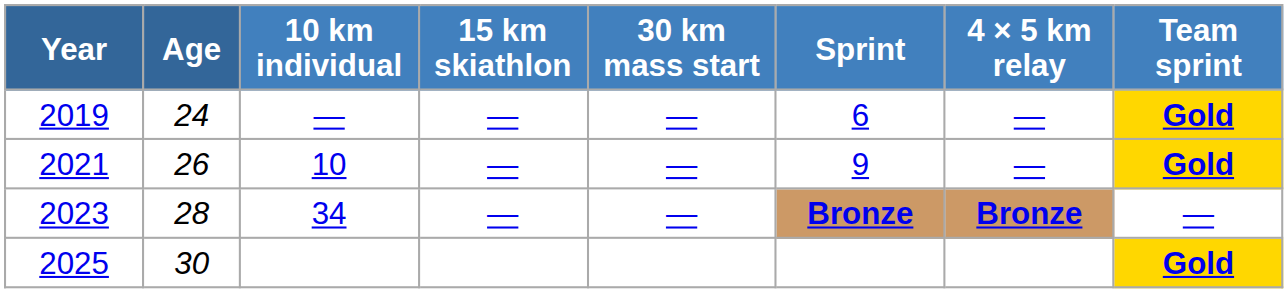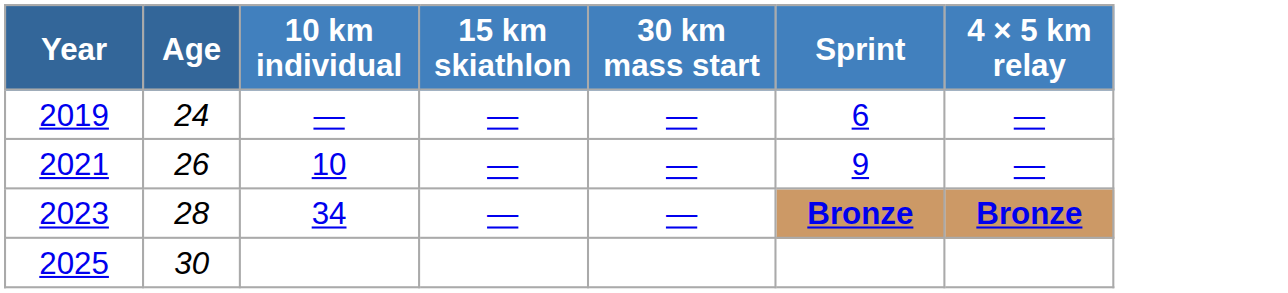 <table class="wikitable" style="font-size:95%; text-align:center; border:grey solid 1px; border-collapse:collapse; background:#ffffff;">
 <tr>
 <th style="background-color:#369; color:white; width:60px;"> Year </th>
 <th style="background-color:#369; color:white; width:40px;"> Age </th>
 <th style="background-color:#4180be; color:white; width:75px;"> 10 km <br> individual </th>
 <th style="background-color:#4180be; color:white; width:75px;"> 15 km <br> skiathlon </th>
 <th style="background-color:#4180be; color:white; width:75px;"> 30 km <br> mass start </th>
 <th style="background-color:#4180be; color:white; width:75px;"> Sprint </th>
 <th style="background-color:#4180be; color:white; width:75px;"> 4 × 5 km <br> relay </th>
-<th style="background-color:#4180be; color:white; width:75px;"> Team <br> sprint </th>
 </tr>
 <tr>
 <td><a href='#'>2019</a></td>
 <td><em>24</em></td>
 <td><a href='#'>—</a></td>
 <td><a href='#'>—</a></td>
 <td><a href='#'>—</a></td>
 <td><a href='#'>6</a></td>
 <td><a href='#'>—</a></td>
-<td style="background:gold;"><a href='#'><strong>Gold</strong></a></td>
 </tr>
 <tr>
 <td><a href='#'>2021</a></td>
 <td><em>26</em></td>
 <td><a href='#'>10</a></td>
 <td><a href='#'>—</a></td>
 <td><a href='#'>—</a></td>
 <td><a href='#'>9</a></td>
 <td><a href='#'>—</a></td>
-<td style="background:gold;"><a href='#'><strong>Gold</strong></a></td>
 </tr>
 <tr>
 <td><a href='#'>2023</a></td>
 <td><em>28</em></td>
 <td><a href='#'>34</a></td>
 <td><a href='#'>—</a></td>
 <td><a href='#'>—</a></td>
 <td style="background:#c96;"><a href='#'><strong>Bronze</strong></a></td>
 <td style="background:#c96;"><a href='#'><strong>Bronze</strong></a></td>
-<td><a href='#'>—</a></td>
 </tr>
 <tr>
 <td><a href='#'>2025</a></td>
 <td><em>30</em></td>
 <td></td>
 <td></td>
 <td></td>
 <td></td>
 <td></td>
-<td style="background:gold;"><a href='#'><strong>Gold</strong></a></td>
 </tr>
 </table>
